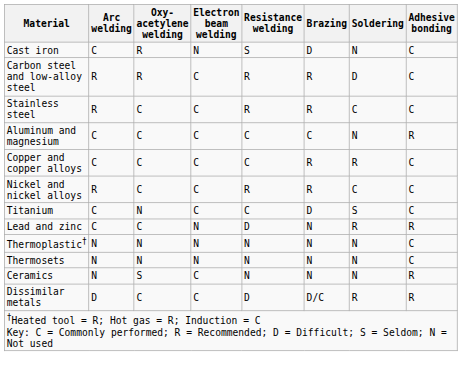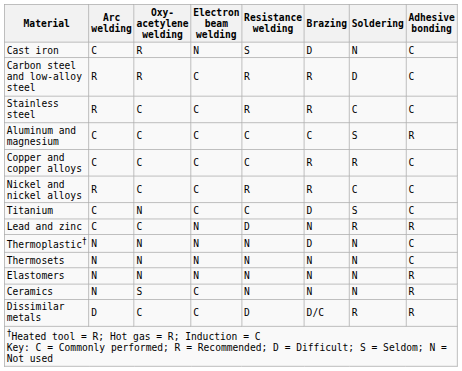 <table class="wikitable sortable">
 <tr>
 <th>Material</th>
 <th>Arc welding</th>
 <th>Oxy-acetylene welding</th>
 <th>Electron beam welding</th>
 <th>Resistance welding</th>
 <th>Brazing</th>
 <th>Soldering</th>
 <th>Adhesive bonding</th>
 </tr>
 <tr>
 <td>Cast iron</td>
 <td>C</td>
 <td>R</td>
 <td>N</td>
 <td>S</td>
 <td>D</td>
 <td>N</td>
 <td>C</td>
 </tr>
 <tr>
 <td>Carbon steel and low-alloy steel</td>
 <td>R</td>
 <td>R</td>
 <td>C</td>
 <td>R</td>
 <td>R</td>
 <td>D</td>
 <td>C</td>
 </tr>
 <tr>
 <td>Stainless steel</td>
 <td>R</td>
 <td>C</td>
 <td>C</td>
 <td>R</td>
 <td>R</td>
 <td>C</td>
 <td>C</td>
 </tr>
 <tr>
 <td>Aluminum and magnesium</td>
 <td>C</td>
 <td>C</td>
 <td>C</td>
 <td>C</td>
 <td>C</td>
-<td>N</td>
+<td>S</td>
 <td>R</td>
 </tr>
 <tr>
 <td>Copper and copper alloys</td>
 <td>C</td>
 <td>C</td>
 <td>C</td>
 <td>C</td>
 <td>R</td>
 <td>R</td>
 <td>C</td>
 </tr>
 <tr>
 <td>Nickel and nickel alloys</td>
 <td>R</td>
 <td>C</td>
 <td>C</td>
 <td>R</td>
 <td>R</td>
 <td>C</td>
 <td>C</td>
 </tr>
 <tr>
 <td>Titanium</td>
 <td>C</td>
 <td>N</td>
 <td>C</td>
 <td>C</td>
 <td>D</td>
 <td>S</td>
 <td>C</td>
 </tr>
 <tr>
 <td>Lead and zinc</td>
 <td>C</td>
 <td>C</td>
 <td>N</td>
 <td>D</td>
 <td>N</td>
 <td>R</td>
 <td>R</td>
 </tr>
 <tr>
 <td>Thermoplastic<sup>†</sup></td>
 <td>N</td>
 <td>N</td>
 <td>N</td>
 <td>N</td>
-<td>N</td>
+<td>D</td>
 <td>N</td>
 <td>C</td>
 </tr>
 <tr>
 <td>Thermosets</td>
 <td>N</td>
 <td>N</td>
 <td>N</td>
 <td>N</td>
 <td>N</td>
 <td>N</td>
 <td>C</td>
+</tr>
+<tr>
+<td>Elastomers</td>
+<td>N</td>
+<td>N</td>
+<td>N</td>
+<td>N</td>
+<td>N</td>
+<td>N</td>
+<td>R</td>
 </tr>
 <tr>
 <td>Ceramics</td>
 <td>N</td>
 <td>S</td>
 <td>C</td>
 <td>N</td>
 <td>N</td>
 <td>N</td>
 <td>R</td>
 </tr>
 <tr>
 <td>Dissimilar metals</td>
 <td>D</td>
 <td>C</td>
 <td>C</td>
 <td>D</td>
 <td>D/C</td>
 <td>R</td>
 <td>R</td>
 </tr>
 <tr class="sortbottom">
 <td colspan="8"><sup>†</sup>Heated tool = R; Hot gas = R; Induction = C<br>Key: C = Commonly performed; R = Recommended; D = Difficult; S = Seldom; N = Not used</td>
 </tr>
 </table>
